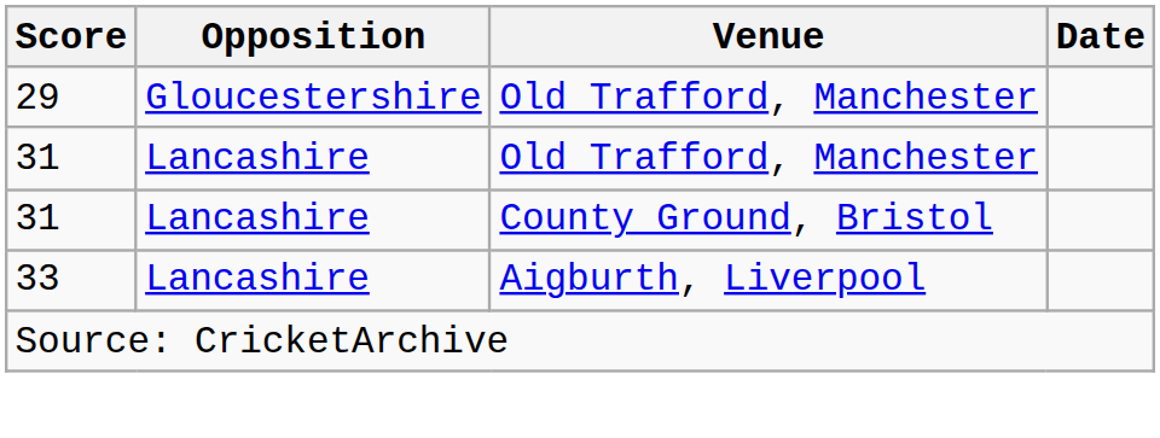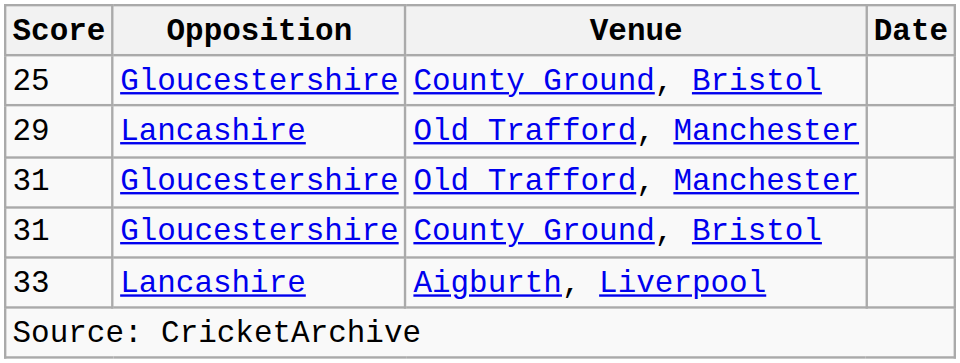 <table class="wikitable">
 <tr>
 <th>Score</th>
 <th>Opposition</th>
 <th>Venue</th>
 <th>Date</th>
 </tr>
 <tr>
+<td>25</td>
+<td><a href='#'>Gloucestershire</a></td>
+<td><a href='#'>County Ground</a>, <a href='#'>Bristol</a></td>
+<td></td>
+</tr>
+<tr>
 <td>29</td>
+<td><a href='#'>Lancashire</a></td>
+<td><a href='#'>Old Trafford</a>, <a href='#'>Manchester</a></td>
+<td></td>
+</tr>
+<tr>
+<td>31</td>
 <td><a href='#'>Gloucestershire</a></td>
 <td><a href='#'>Old Trafford</a>, <a href='#'>Manchester</a></td>
 <td></td>
 </tr>
 <tr>
 <td>31</td>
-<td><a href='#'>Lancashire</a></td>
-<td><a href='#'>Old Trafford</a>, <a href='#'>Manchester</a></td>
-<td></td>
-</tr>
-<tr>
-<td>31</td>
-<td><a href='#'>Lancashire</a></td>
+<td><a href='#'>Gloucestershire</a></td>
 <td><a href='#'>County Ground</a>, <a href='#'>Bristol</a></td>
 <td></td>
 </tr>
 <tr>
 <td>33</td>
 <td><a href='#'>Lancashire</a></td>
 <td><a href='#'>Aigburth</a>, <a href='#'>Liverpool</a></td>
 <td></td>
 </tr>
 <tr>
 <td colspan=4>Source: CricketArchive</td>
 </tr>
 </table>
